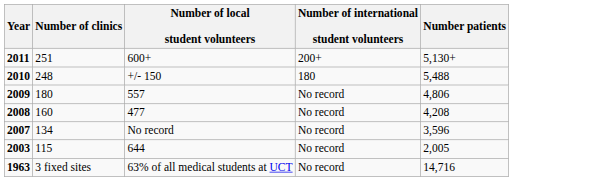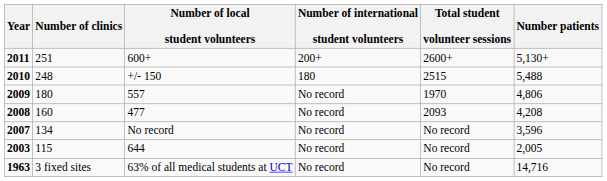 <table class="wikitable">
 <tr>
 <th>Year</th>
 <th>Number of clinics</th>
 <th>Number of local <br><br>student volunteers</th>
 <th>Number of international <br><br>student volunteers</th>
+<th>Total student <br><br>volunteer sessions</th>
 <th>Number patients</th>
 </tr>
 <tr>
 <td><strong>2011</strong></td>
 <td>251</td>
 <td>600+</td>
 <td>200+</td>
+<td>2600+</td>
 <td>5,130+</td>
 </tr>
 <tr>
 <td><strong>2010</strong></td>
 <td>248</td>
 <td>+/- 150</td>
 <td>180</td>
+<td>2515</td>
 <td>5,488</td>
 </tr>
 <tr>
 <td><strong>2009</strong></td>
 <td>180</td>
 <td>557</td>
 <td>No record</td>
+<td>1970</td>
 <td>4,806</td>
 </tr>
 <tr>
 <td><strong>2008</strong></td>
 <td>160</td>
 <td>477</td>
 <td>No record</td>
+<td>2093</td>
 <td>4,208</td>
 </tr>
 <tr>
 <td><strong>2007</strong></td>
 <td>134</td>
+<td>No record</td>
 <td>No record</td>
 <td>No record</td>
 <td>3,596</td>
 </tr>
 <tr>
 <td><strong>2003</strong></td>
 <td>115</td>
 <td>644</td>
 <td>No record</td>
+<td>No record</td>
 <td>2,005</td>
 </tr>
 <tr>
 <td><strong>1963</strong></td>
 <td>3 fixed sites</td>
 <td>63% of all medical students at <a href='#'>UCT</a></td>
 <td>No record</td>
+<td>No record</td>
 <td>14,716</td>
 </tr>
 </table>
